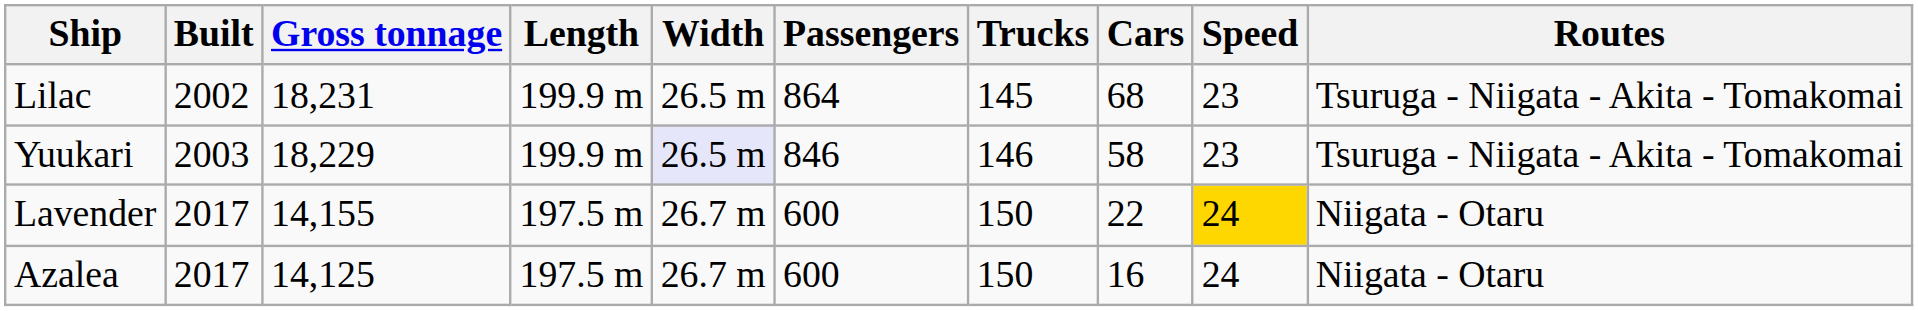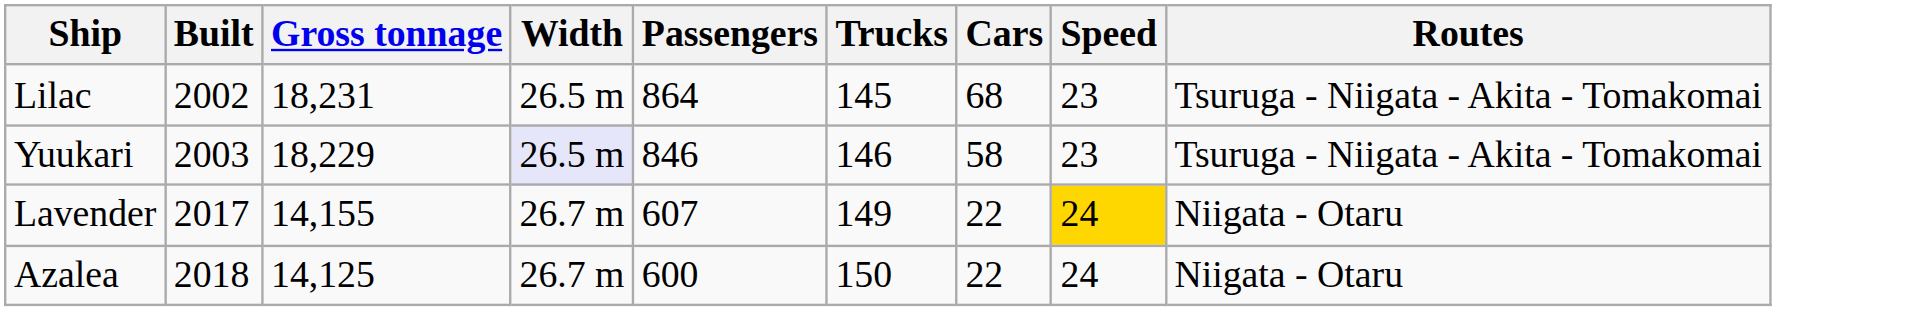 <table class="wikitable">
 <tr>
 <th>Ship</th>
 <th>Built</th>
 <th><a href='#'>Gross tonnage</a></th>
-<th>Length</th>
 <th>Width</th>
 <th>Passengers</th>
 <th>Trucks</th>
 <th>Cars</th>
 <th>Speed</th>
 <th>Routes</th>
 </tr>
 <tr>
 <td>Lilac</td>
 <td>2002</td>
 <td>18,231</td>
-<td>199.9 m</td>
 <td>26.5 m</td>
 <td>864</td>
 <td>145</td>
 <td>68</td>
 <td>23</td>
 <td>Tsuruga - Niigata - Akita - Tomakomai</td>
 </tr>
 <tr>
 <td>Yuukari</td>
 <td>2003</td>
 <td>18,229</td>
-<td>199.9 m</td>
 <td style="background: lavender;">26.5 m</td>
 <td>846</td>
 <td>146</td>
 <td>58</td>
 <td>23</td>
 <td>Tsuruga - Niigata - Akita - Tomakomai</td>
 </tr>
 <tr>
 <td>Lavender</td>
 <td>2017</td>
 <td>14,155</td>
-<td>197.5 m</td>
 <td>26.7 m</td>
-<td>600</td>
-<td>150</td>
+<td>607</td>
+<td>149</td>
 <td>22</td>
 <td style="background: gold;">24</td>
 <td>Niigata - Otaru</td>
 </tr>
 <tr>
 <td>Azalea</td>
-<td>2017</td>
+<td>2018</td>
 <td>14,125</td>
-<td>197.5 m</td>
 <td>26.7 m</td>
 <td>600</td>
 <td>150</td>
-<td>16</td>
+<td>22</td>
 <td>24</td>
 <td>Niigata - Otaru</td>
 </tr>
 </table>
